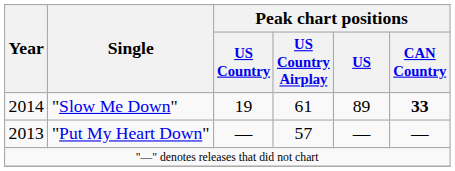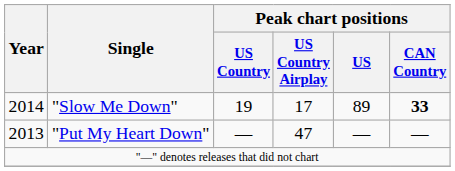 <table class="wikitable" style="text-align:center;">
 <tr>
 <th rowspan="2">Year</th>
 <th rowspan="2">Single</th>
 <th colspan="4">Peak chart positions</th>
 </tr>
 <tr style="font-size:smaller;">
 <th width="45"><a href='#'>US Country</a></th>
 <th width="45"><a href='#'>US Country Airplay</a></th>
 <th width="45"><a href='#'>US</a></th>
 <th width="45"><a href='#'>CAN Country</a></th>
 </tr>
 <tr>
 <td>2014</td>
 <td align="left">"<a href='#'>Slow Me Down</a>"</td>
 <td>19</td>
-<td>61</td>
+<td>17</td>
 <td>89</td>
 <td><strong>33</strong></td>
 </tr>
 <tr>
 <td>2013</td>
 <td align="left">"<a href='#'>Put My Heart Down</a>"</td>
 <td>—</td>
-<td>57</td>
+<td>47</td>
 <td>—</td>
 <td>—</td>
 </tr>
 <tr>
 <td colspan="6" style="font-size:8pt">"—" denotes releases that did not chart</td>
 </tr>
 <tr>
 </tr>
 </table>
